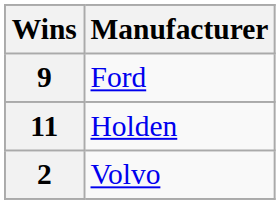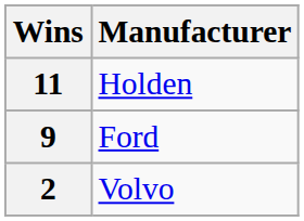 <table class="wikitable" style="font-size: 95%;">
 <tr>
 <th>Wins</th>
 <th>Manufacturer</th>
 </tr>
 <tr>
+<th>11</th>
+<td><a href='#'>Holden</a></td>
+</tr>
+<tr>
 <th>9</th>
 <td><a href='#'>Ford</a></td>
-</tr>
-<tr>
-<th>11</th>
-<td><a href='#'>Holden</a></td>
 </tr>
 <tr>
 <th>2</th>
 <td><a href='#'>Volvo</a></td>
 </tr>
 </table>
